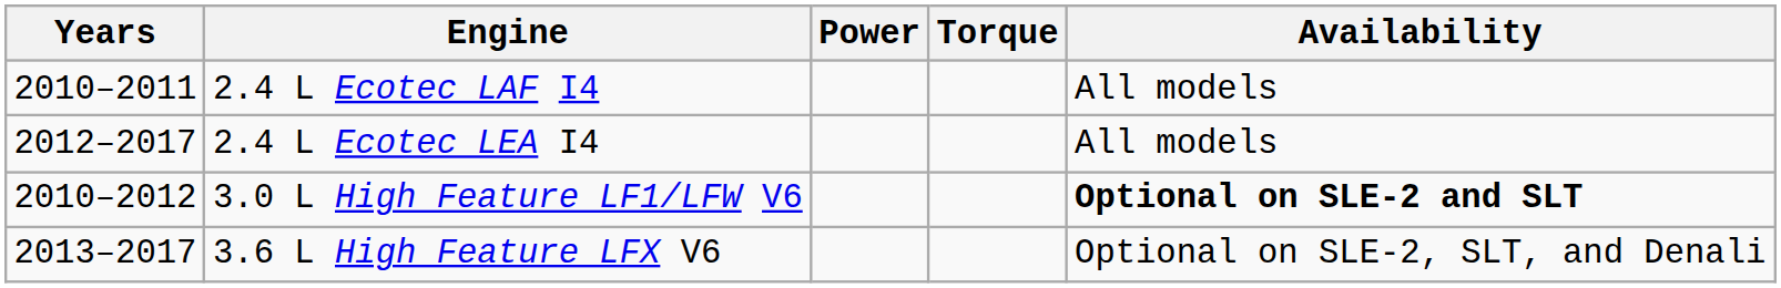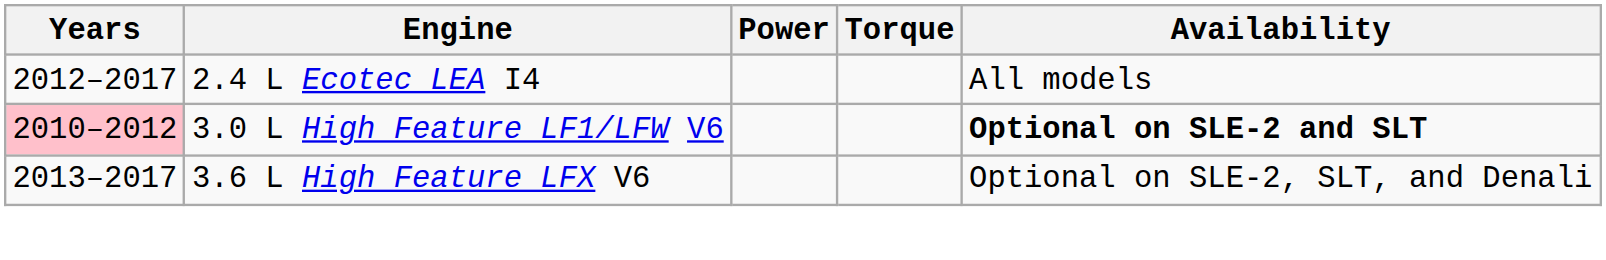 <table class="wikitable">
 <tr>
 <th>Years</th>
 <th>Engine</th>
 <th>Power</th>
 <th>Torque</th>
 <th>Availability</th>
 </tr>
 <tr>
-<td>2010–2011</td>
-<td>2.4 L <em><a href='#'>Ecotec LAF</a></em> <a href='#'>I4</a></td>
-<td></td>
-<td></td>
-<td>All models</td>
-</tr>
-<tr>
 <td>2012–2017</td>
 <td>2.4 L <em><a href='#'>Ecotec LEA</a></em> I4</td>
 <td></td>
 <td></td>
 <td>All models</td>
 </tr>
 <tr>
-<td>2010–2012</td>
+<td style="background: pink;">2010–2012</td>
 <td>3.0 L <em><a href='#'>High Feature LF1/LFW</a></em> <a href='#'>V6</a></td>
 <td></td>
 <td></td>
 <td><strong>Optional on SLE-2 and SLT</strong></td>
 </tr>
 <tr>
 <td>2013–2017</td>
 <td>3.6 L <em><a href='#'>High Feature LFX</a></em> V6</td>
 <td></td>
 <td></td>
 <td>Optional on SLE-2, SLT, and Denali</td>
 </tr>
 </table>
